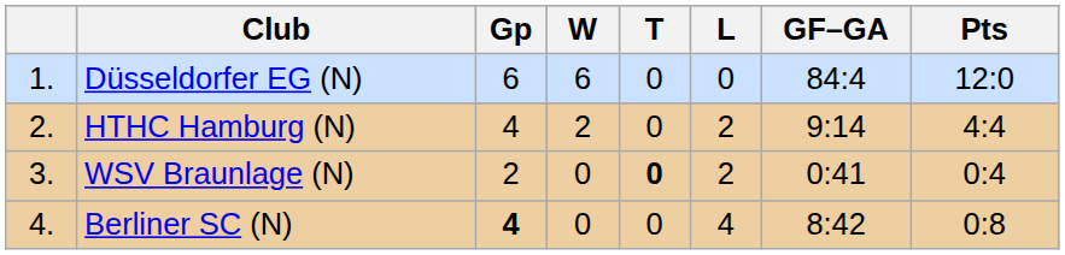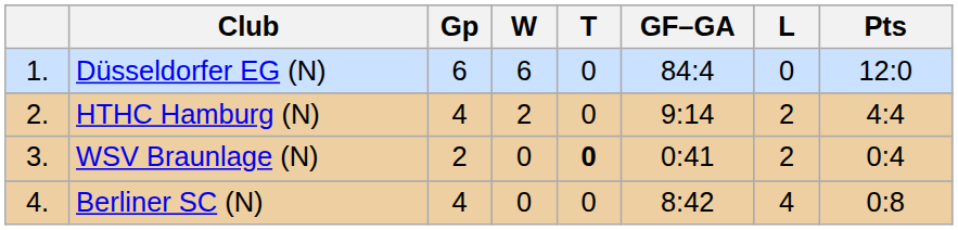 <table class="wikitable">
 <tr>
 <th width="30"></th>
 <th width="200">Club</th>
 <th width="30">Gp</th>
 <th width="30">W</th>
 <th width="30">T</th>
+<th width="70">GF–GA</th>
 <th width="30">L</th>
-<th width="70">GF–GA</th>
 <th width="70">Pts</th>
 </tr>
 <tr bgcolor="#CAE1FF" align="center">
 <td>1.</td>
 <td align="left"><a href='#'>Düsseldorfer EG</a> (N)</td>
 <td>6</td>
 <td>6</td>
 <td>0</td>
+<td>84:4</td>
 <td>0</td>
-<td>84:4</td>
 <td>12:0</td>
 </tr>
 <tr bgcolor=#EECFA1 align="center">
 <td>2.</td>
 <td align="left"><a href='#'>HTHC Hamburg</a> (N)</td>
 <td>4</td>
 <td>2</td>
 <td>0</td>
+<td>9:14</td>
 <td>2</td>
-<td>9:14</td>
 <td>4:4</td>
 </tr>
 <tr bgcolor=#EECFA1 align="center">
 <td>3.</td>
 <td align="left"><a href='#'>WSV Braunlage</a> (N)</td>
 <td>2</td>
 <td>0</td>
 <td><strong>0</strong></td>
+<td>0:41</td>
 <td>2</td>
-<td>0:41</td>
 <td>0:4</td>
 </tr>
 <tr bgcolor=#EECFA1 align="center">
 <td>4.</td>
 <td align="left"><a href='#'>Berliner SC</a> (N)</td>
-<td><strong>4</strong></td>
+<td>4</td>
 <td>0</td>
 <td>0</td>
+<td>8:42</td>
 <td>4</td>
-<td>8:42</td>
 <td>0:8</td>
 </tr>
 </table>
